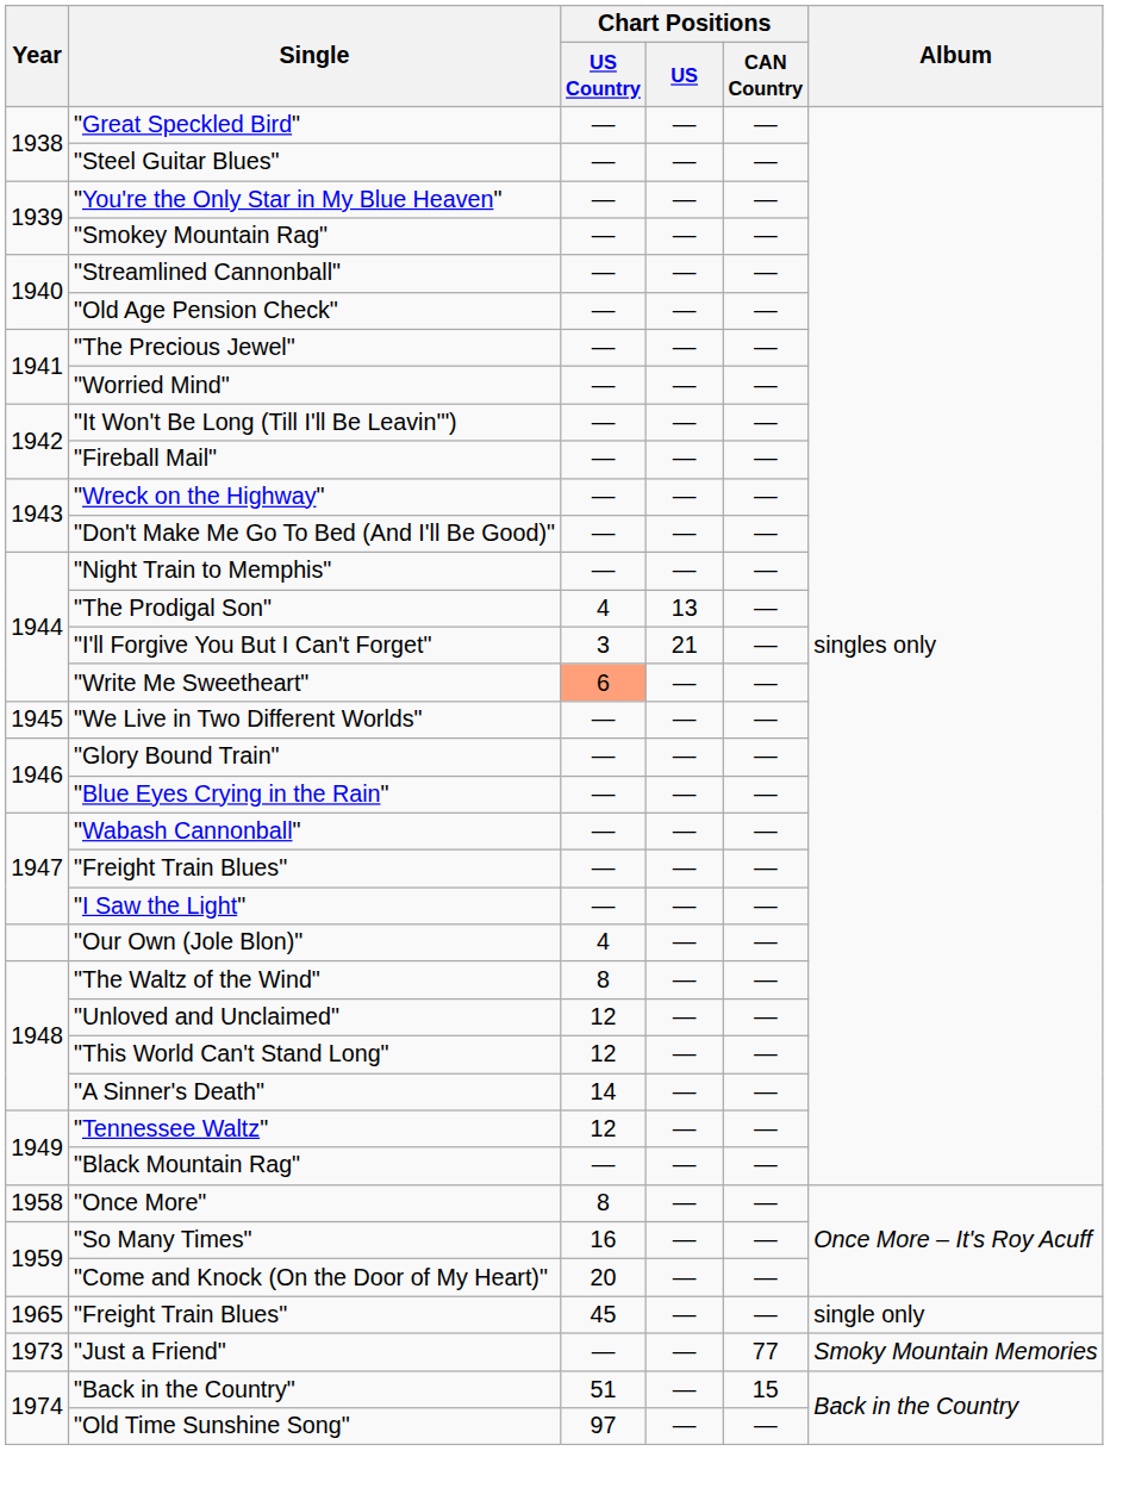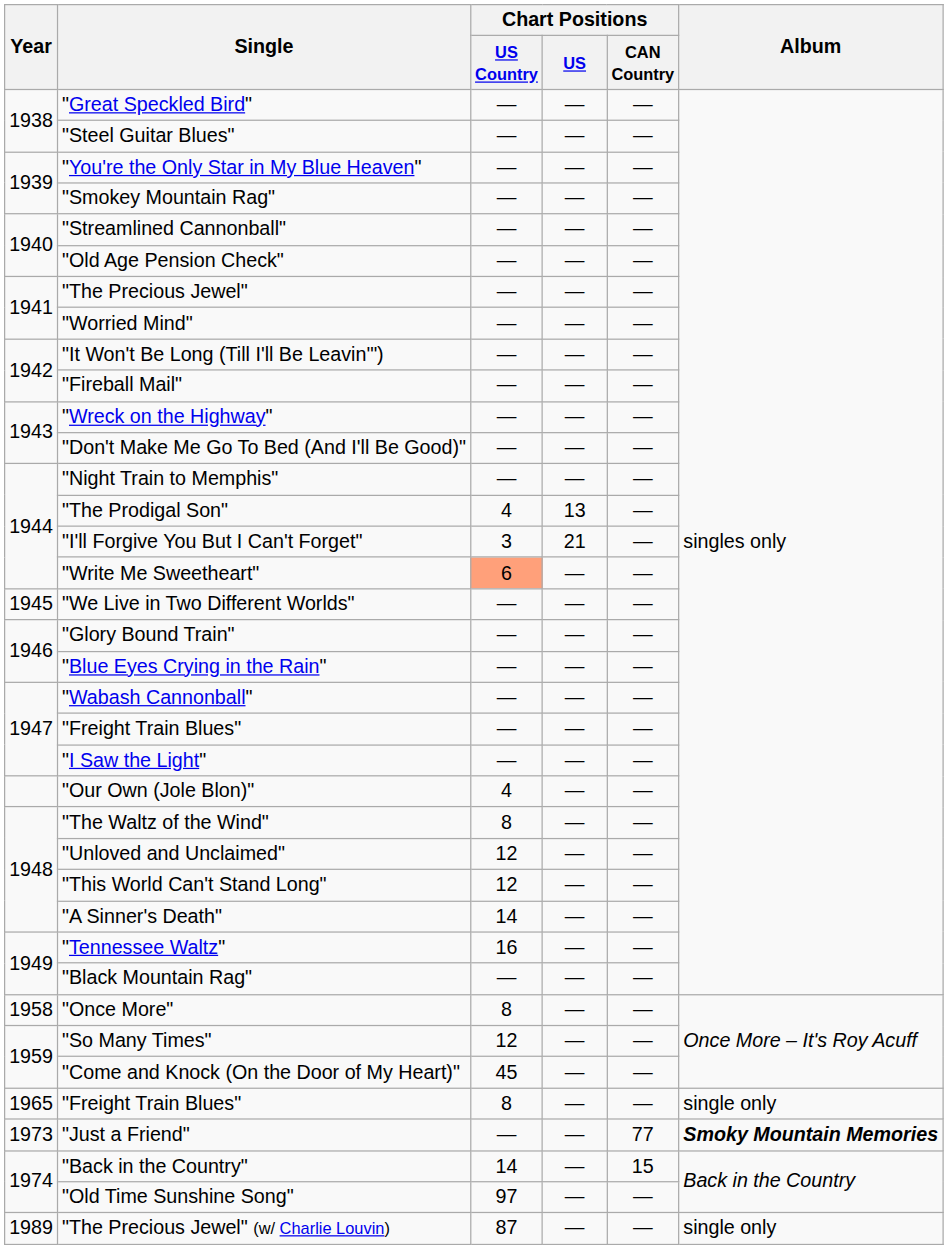 <table class="wikitable">
 <tr>
 <th rowspan="2">Year</th>
 <th rowspan="2">Single</th>
 <th colspan="3">Chart Positions</th>
 <th rowspan="2">Album</th>
 </tr>
 <tr>
 <th style="width:45px;"><small><a href='#'>US Country</a></small></th>
 <th style="width:45px;"><small><a href='#'>US</a></small></th>
 <th style="width:45px;"><small>CAN Country</small></th>
 </tr>
 <tr>
 <td rowspan="2">1938</td>
 <td>"<a href='#'>Great Speckled Bird</a>"</td>
 <td style="text-align:center;">—</td>
 <td style="text-align:center;">—</td>
 <td style="text-align:center;">—</td>
 <td rowspan="29">singles only</td>
 </tr>
 <tr>
 <td>"Steel Guitar Blues"</td>
 <td style="text-align:center;">—</td>
 <td style="text-align:center;">—</td>
 <td style="text-align:center;">—</td>
 </tr>
 <tr>
 <td rowspan="2">1939</td>
 <td>"<a href='#'>You're the Only Star in My Blue Heaven</a>"</td>
 <td style="text-align:center;">—</td>
 <td style="text-align:center;">—</td>
 <td style="text-align:center;">—</td>
 </tr>
 <tr>
 <td>"Smokey Mountain Rag"</td>
 <td style="text-align:center;">—</td>
 <td style="text-align:center;">—</td>
 <td style="text-align:center;">—</td>
 </tr>
 <tr>
 <td rowspan="2">1940</td>
 <td>"Streamlined Cannonball"</td>
 <td style="text-align:center;">—</td>
 <td style="text-align:center;">—</td>
 <td style="text-align:center;">—</td>
 </tr>
 <tr>
 <td>"Old Age Pension Check"</td>
 <td style="text-align:center;">—</td>
 <td style="text-align:center;">—</td>
 <td style="text-align:center;">—</td>
 </tr>
 <tr>
 <td rowspan="2">1941</td>
 <td>"The Precious Jewel"</td>
 <td style="text-align:center;">—</td>
 <td style="text-align:center;">—</td>
 <td style="text-align:center;">—</td>
 </tr>
 <tr>
 <td>"Worried Mind"</td>
 <td style="text-align:center;">—</td>
 <td style="text-align:center;">—</td>
 <td style="text-align:center;">—</td>
 </tr>
 <tr>
 <td rowspan="2">1942</td>
 <td>"It Won't Be Long (Till I'll Be Leavin'")</td>
 <td style="text-align:center;">—</td>
 <td style="text-align:center;">—</td>
 <td style="text-align:center;">—</td>
 </tr>
 <tr>
 <td>"Fireball Mail"</td>
 <td style="text-align:center;">—</td>
 <td style="text-align:center;">—</td>
 <td style="text-align:center;">—</td>
 </tr>
 <tr>
 <td rowspan="2">1943</td>
 <td>"<a href='#'>Wreck on the Highway</a>"</td>
 <td style="text-align:center;">—</td>
 <td style="text-align:center;">—</td>
 <td style="text-align:center;">—</td>
 </tr>
 <tr>
 <td>"Don't Make Me Go To Bed (And I'll Be Good)"</td>
 <td style="text-align:center;">—</td>
 <td style="text-align:center;">—</td>
 <td style="text-align:center;">—</td>
 </tr>
 <tr>
 <td rowspan="4">1944</td>
 <td>"Night Train to Memphis"</td>
 <td style="text-align:center;">—</td>
 <td style="text-align:center;">—</td>
 <td style="text-align:center;">—</td>
 </tr>
 <tr>
 <td>"The Prodigal Son"</td>
 <td style="text-align:center;">4</td>
 <td style="text-align:center;">13</td>
 <td style="text-align:center;">—</td>
 </tr>
 <tr>
 <td>"I'll Forgive You But I Can't Forget"</td>
 <td style="text-align:center;">3</td>
 <td style="text-align:center;">21</td>
 <td style="text-align:center;">—</td>
 </tr>
 <tr>
 <td>"Write Me Sweetheart"</td>
 <td style="background: lightsalmon; text-align:center;">6</td>
 <td style="text-align:center;">—</td>
 <td style="text-align:center;">—</td>
 </tr>
 <tr>
 <td>1945</td>
 <td>"We Live in Two Different Worlds"</td>
 <td style="text-align:center;">—</td>
 <td style="text-align:center;">—</td>
 <td style="text-align:center;">—</td>
 </tr>
 <tr>
 <td rowspan="2">1946</td>
 <td>"Glory Bound Train"</td>
 <td style="text-align:center;">—</td>
 <td style="text-align:center;">—</td>
 <td style="text-align:center;">—</td>
 </tr>
 <tr>
 <td>"<a href='#'>Blue Eyes Crying in the Rain</a>"</td>
 <td style="text-align:center;">—</td>
 <td style="text-align:center;">—</td>
 <td style="text-align:center;">—</td>
 </tr>
 <tr>
 <td rowspan="3">1947</td>
 <td>"<a href='#'>Wabash Cannonball</a>"</td>
 <td style="text-align:center;">—</td>
 <td style="text-align:center;">—</td>
 <td style="text-align:center;">—</td>
 </tr>
 <tr>
 <td>"Freight Train Blues"</td>
 <td style="text-align:center;">—</td>
 <td style="text-align:center;">—</td>
 <td style="text-align:center;">—</td>
 </tr>
 <tr>
 <td>"<a href='#'>I Saw the Light</a>"</td>
 <td style="text-align:center;">—</td>
 <td style="text-align:center;">—</td>
 <td style="text-align:center;">—</td>
 </tr>
 <tr>
 <td></td>
 <td>"Our Own (Jole Blon)"</td>
 <td style="text-align:center;">4</td>
 <td style="text-align:center;">—</td>
 <td style="text-align:center;">—</td>
 </tr>
 <tr>
 <td rowspan="4">1948</td>
 <td>"The Waltz of the Wind"</td>
 <td style="text-align:center;">8</td>
 <td style="text-align:center;">—</td>
 <td style="text-align:center;">—</td>
 </tr>
 <tr>
 <td>"Unloved and Unclaimed"</td>
 <td style="text-align:center;">12</td>
 <td style="text-align:center;">—</td>
 <td style="text-align:center;">—</td>
 </tr>
 <tr>
 <td>"This World Can't Stand Long"</td>
 <td style="text-align:center;">12</td>
 <td style="text-align:center;">—</td>
 <td style="text-align:center;">—</td>
 </tr>
 <tr>
 <td>"A Sinner's Death"</td>
 <td style="text-align:center;">14</td>
 <td style="text-align:center;">—</td>
 <td style="text-align:center;">—</td>
 </tr>
 <tr>
 <td rowspan="2">1949</td>
 <td>"<a href='#'>Tennessee Waltz</a>"</td>
-<td style="text-align:center;">12</td>
+<td style="text-align:center;">16</td>
 <td style="text-align:center;">—</td>
 <td style="text-align:center;">—</td>
 </tr>
 <tr>
 <td>"Black Mountain Rag"</td>
 <td style="text-align:center;">—</td>
 <td style="text-align:center;">—</td>
 <td style="text-align:center;">—</td>
 </tr>
 <tr>
 <td>1958</td>
 <td>"Once More"</td>
 <td style="text-align:center;">8</td>
 <td style="text-align:center;">—</td>
 <td style="text-align:center;">—</td>
 <td rowspan="3"><em>Once More – It's Roy Acuff</em></td>
 </tr>
 <tr>
 <td rowspan="2">1959</td>
 <td>"So Many Times"</td>
-<td style="text-align:center;">16</td>
+<td style="text-align:center;">12</td>
 <td style="text-align:center;">—</td>
 <td style="text-align:center;">—</td>
 </tr>
 <tr>
 <td>"Come and Knock (On the Door of My Heart)"</td>
-<td style="text-align:center;">20</td>
+<td style="text-align:center;">45</td>
 <td style="text-align:center;">—</td>
 <td style="text-align:center;">—</td>
 </tr>
 <tr>
 <td>1965</td>
 <td>"Freight Train Blues"</td>
-<td style="text-align:center;">45</td>
+<td style="text-align:center;">8</td>
 <td style="text-align:center;">—</td>
 <td style="text-align:center;">—</td>
 <td>single only</td>
 </tr>
 <tr>
 <td>1973</td>
 <td>"Just a Friend"</td>
 <td style="text-align:center;">—</td>
 <td style="text-align:center;">—</td>
 <td style="text-align:center;">77</td>
-<td><em>Smoky Mountain Memories</em></td>
+<td><strong><em>Smoky Mountain Memories</em></strong></td>
 </tr>
 <tr>
 <td rowspan="2">1974</td>
 <td>"Back in the Country"</td>
-<td style="text-align:center;">51</td>
+<td style="text-align:center;">14</td>
 <td style="text-align:center;">—</td>
 <td style="text-align:center;">15</td>
 <td rowspan="2"><em>Back in the Country</em></td>
 </tr>
 <tr>
 <td>"Old Time Sunshine Song"</td>
 <td style="text-align:center;">97</td>
 <td style="text-align:center;">—</td>
 <td style="text-align:center;">—</td>
 </tr>
+<tr>
+<td>1989</td>
+<td>"The Precious Jewel" <small>(w/ <a href='#'>Charlie Louvin</a>)</small></td>
+<td style="text-align:center;">87</td>
+<td style="text-align:center;">—</td>
+<td style="text-align:center;">—</td>
+<td>single only</td>
+</tr>
 </table>
